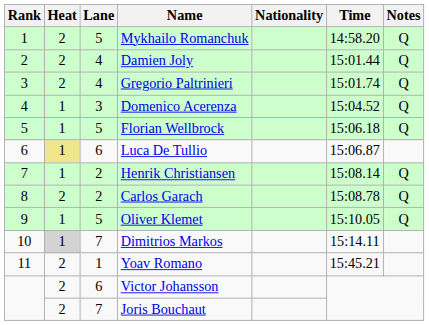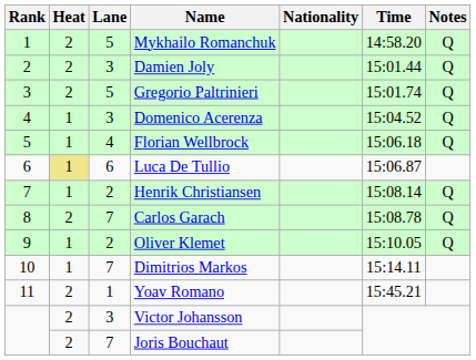 <table class="wikitable sortable" style="text-align:center">
 <tr>
 <th>Rank</th>
 <th>Heat</th>
 <th>Lane</th>
 <th>Name</th>
 <th>Nationality</th>
 <th>Time</th>
 <th>Notes</th>
 </tr>
 <tr bgcolor=ccffcc>
 <td>1</td>
 <td>2</td>
 <td>5</td>
 <td align=left><a href='#'>Mykhailo Romanchuk</a></td>
 <td align=left></td>
 <td>14:58.20</td>
 <td>Q</td>
 </tr>
 <tr bgcolor=ccffcc>
 <td>2</td>
 <td>2</td>
-<td>4</td>
+<td>3</td>
 <td align=left><a href='#'>Damien Joly</a></td>
 <td align=left></td>
 <td>15:01.44</td>
 <td>Q</td>
 </tr>
 <tr bgcolor=ccffcc>
 <td>3</td>
 <td>2</td>
-<td>4</td>
+<td>5</td>
 <td align=left><a href='#'>Gregorio Paltrinieri</a></td>
 <td align=left></td>
 <td>15:01.74</td>
 <td>Q</td>
 </tr>
 <tr bgcolor=ccffcc>
 <td>4</td>
 <td>1</td>
 <td>3</td>
 <td align=left><a href='#'>Domenico Acerenza</a></td>
 <td align=left></td>
 <td>15:04.52</td>
 <td>Q</td>
 </tr>
 <tr bgcolor=ccffcc>
 <td>5</td>
 <td>1</td>
-<td>5</td>
+<td>4</td>
 <td align=left><a href='#'>Florian Wellbrock</a></td>
 <td align=left></td>
 <td>15:06.18</td>
 <td>Q</td>
 </tr>
 <tr>
 <td>6</td>
 <td style="background: khaki;">1</td>
 <td>6</td>
 <td align=left><a href='#'>Luca De Tullio</a></td>
 <td align=left></td>
 <td>15:06.87</td>
 <td></td>
 </tr>
 <tr bgcolor=ccffcc>
 <td>7</td>
 <td>1</td>
 <td>2</td>
 <td align=left><a href='#'>Henrik Christiansen</a></td>
 <td align=left></td>
 <td>15:08.14</td>
 <td>Q</td>
 </tr>
 <tr bgcolor=ccffcc>
 <td>8</td>
 <td>2</td>
-<td>2</td>
+<td>7</td>
 <td align=left><a href='#'>Carlos Garach</a></td>
 <td align=left></td>
 <td>15:08.78</td>
 <td>Q</td>
 </tr>
 <tr bgcolor=ccffcc>
 <td>9</td>
 <td>1</td>
-<td>5</td>
+<td>2</td>
 <td align=left><a href='#'>Oliver Klemet</a></td>
 <td align=left></td>
 <td>15:10.05</td>
 <td>Q</td>
 </tr>
 <tr>
 <td>10</td>
-<td style="background: lightgrey;">1</td>
+<td>1</td>
 <td>7</td>
 <td align=left><a href='#'>Dimitrios Markos</a></td>
 <td align=left></td>
 <td>15:14.11</td>
 <td></td>
 </tr>
 <tr>
 <td>11</td>
 <td>2</td>
 <td>1</td>
 <td align=left><a href='#'>Yoav Romano</a></td>
 <td align=left></td>
 <td>15:45.21</td>
 <td></td>
 </tr>
 <tr>
 <td rowspan=2></td>
 <td>2</td>
-<td>6</td>
+<td>3</td>
 <td align=left><a href='#'>Victor Johansson</a></td>
 <td align=left></td>
 <td colspan=2 rowspan=2></td>
 </tr>
 <tr>
 <td>2</td>
 <td>7</td>
 <td align=left><a href='#'>Joris Bouchaut</a></td>
 <td align=left></td>
 </tr>
 </table>
